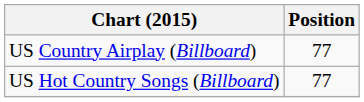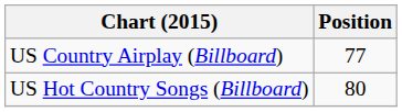 <table class="wikitable sortable">
 <tr>
 <th scope="col">Chart (2015)</th>
 <th scope="col">Position</th>
 </tr>
 <tr>
 <td>US <a href='#'>Country Airplay</a> (<em><a href='#'>Billboard</a></em>)</td>
 <td align="center">77</td>
 </tr>
 <tr>
 <td>US <a href='#'>Hot Country Songs</a> (<em><a href='#'>Billboard</a></em>)</td>
-<td align="center">77</td>
+<td align="center">80</td>
 </tr>
 <tr>
 </tr>
 </table>
